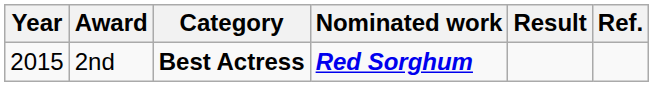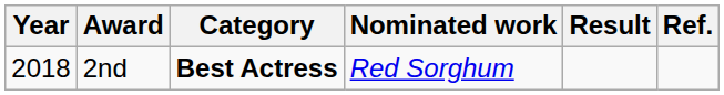 <table class="wikitable">
 <tr>
 <th>Year</th>
 <th>Award</th>
 <th>Category</th>
 <th>Nominated work</th>
 <th>Result</th>
 <th>Ref.</th>
 </tr>
 <tr>
-<td>2015</td>
+<td>2018</td>
 <td>2nd</td>
 <td><strong>Best Actress</strong></td>
-<td><strong><em><a href='#'>Red Sorghum</a></em></strong></td>
+<td><em><a href='#'>Red Sorghum</a></em></td>
 <td></td>
 <td></td>
 </tr>
 </table>
